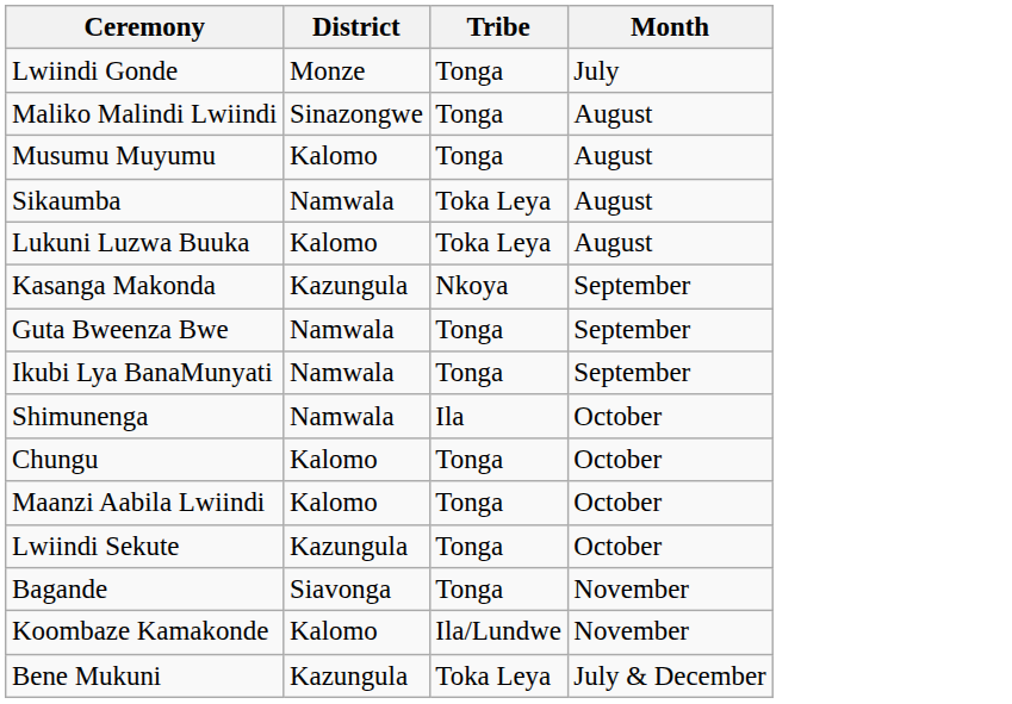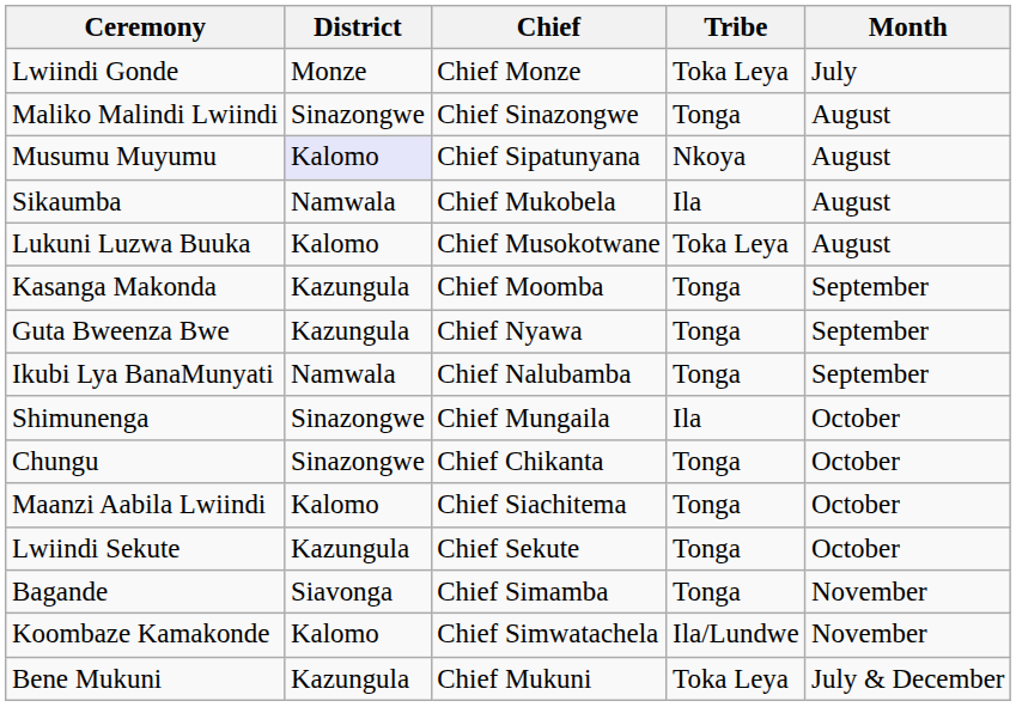 <table class="wikitable">
 <tr>
 <th>Ceremony</th>
 <th>District</th>
+<th>Chief</th>
 <th>Tribe</th>
 <th>Month</th>
 </tr>
 <tr>
 <td>Lwiindi Gonde</td>
 <td>Monze</td>
-<td>Tonga</td>
+<td>Chief Monze</td>
+<td>Toka Leya</td>
 <td>July</td>
 </tr>
 <tr>
 <td>Maliko Malindi Lwiindi</td>
 <td>Sinazongwe</td>
+<td>Chief Sinazongwe</td>
 <td>Tonga</td>
 <td>August</td>
 </tr>
 <tr>
 <td>Musumu Muyumu</td>
-<td>Kalomo</td>
-<td>Tonga</td>
+<td style="background: lavender;">Kalomo</td>
+<td>Chief Sipatunyana</td>
+<td>Nkoya</td>
 <td>August</td>
 </tr>
 <tr>
 <td>Sikaumba</td>
 <td>Namwala</td>
-<td>Toka Leya</td>
+<td>Chief Mukobela</td>
+<td>Ila</td>
 <td>August</td>
 </tr>
 <tr>
 <td>Lukuni Luzwa Buuka</td>
 <td>Kalomo</td>
+<td>Chief Musokotwane</td>
 <td>Toka Leya</td>
 <td>August</td>
 </tr>
 <tr>
 <td>Kasanga Makonda</td>
 <td>Kazungula</td>
-<td>Nkoya</td>
+<td>Chief Moomba</td>
+<td>Tonga</td>
 <td>September</td>
 </tr>
 <tr>
 <td>Guta Bweenza Bwe</td>
-<td>Namwala</td>
+<td>Kazungula</td>
+<td>Chief Nyawa</td>
 <td>Tonga</td>
 <td>September</td>
 </tr>
 <tr>
 <td>Ikubi Lya BanaMunyati</td>
 <td>Namwala</td>
+<td>Chief Nalubamba</td>
 <td>Tonga</td>
 <td>September</td>
 </tr>
 <tr>
 <td>Shimunenga</td>
-<td>Namwala</td>
+<td>Sinazongwe</td>
+<td>Chief Mungaila</td>
 <td>Ila</td>
 <td>October</td>
 </tr>
 <tr>
 <td>Chungu</td>
-<td>Kalomo</td>
+<td>Sinazongwe</td>
+<td>Chief Chikanta</td>
 <td>Tonga</td>
 <td>October</td>
 </tr>
 <tr>
 <td>Maanzi Aabila Lwiindi</td>
 <td>Kalomo</td>
+<td>Chief Siachitema</td>
 <td>Tonga</td>
 <td>October</td>
 </tr>
 <tr>
 <td>Lwiindi Sekute</td>
 <td>Kazungula</td>
+<td>Chief Sekute</td>
 <td>Tonga</td>
 <td>October</td>
 </tr>
 <tr>
 <td>Bagande</td>
 <td>Siavonga</td>
+<td>Chief Simamba</td>
 <td>Tonga</td>
 <td>November</td>
 </tr>
 <tr>
 <td>Koombaze Kamakonde</td>
 <td>Kalomo</td>
+<td>Chief Simwatachela</td>
 <td>Ila/Lundwe</td>
 <td>November</td>
 </tr>
 <tr>
 <td>Bene Mukuni</td>
 <td>Kazungula</td>
+<td>Chief Mukuni</td>
 <td>Toka Leya</td>
 <td>July & December</td>
 </tr>
 </table>
